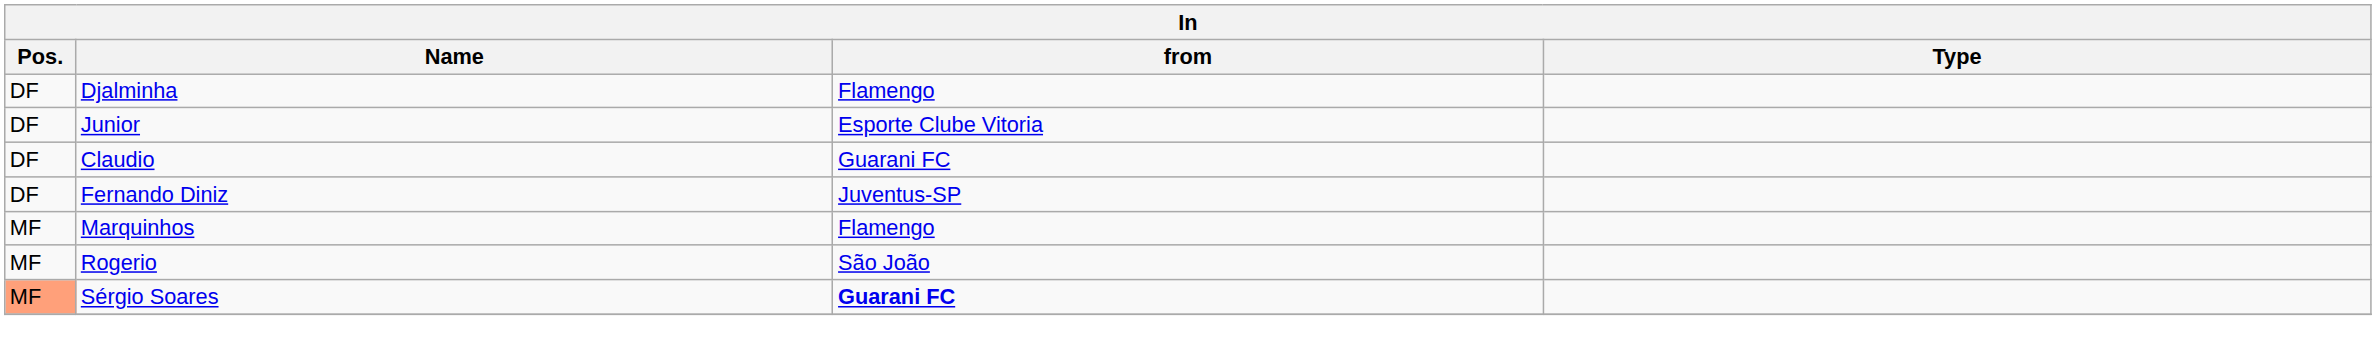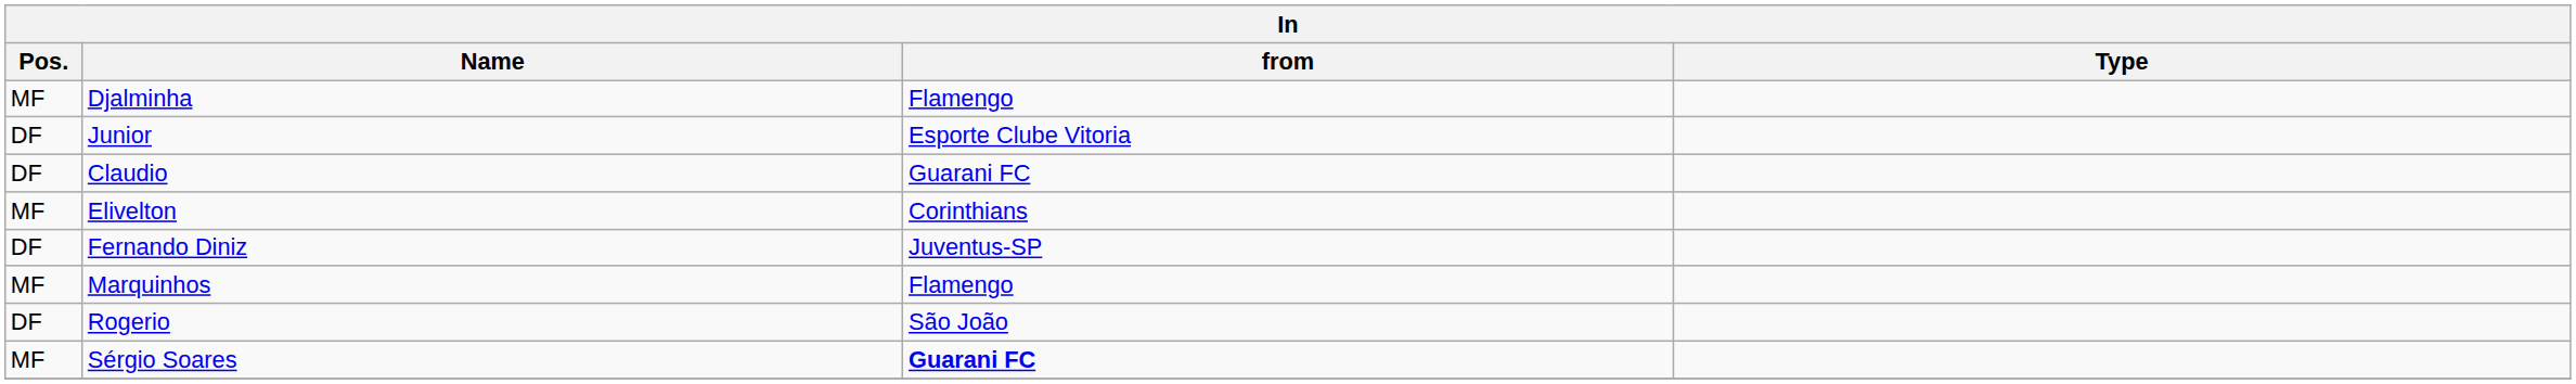 <table class="wikitable" style="font-size:90%;width:99%;">
 <tr>
 <th colspan="4">In</th>
 </tr>
 <tr>
 <th width=3%>Pos.</th>
 <th width=32%>Name</th>
 <th width=30%>from</th>
 <th width=35%>Type</th>
 </tr>
 <tr>
-<td>DF</td>
+<td>MF</td>
 <td><a href='#'>Djalminha</a></td>
 <td><a href='#'>Flamengo</a></td>
 <td></td>
 </tr>
 <tr>
 <td>DF</td>
 <td><a href='#'>Junior</a></td>
 <td><a href='#'>Esporte Clube Vitoria</a></td>
 <td></td>
 </tr>
 <tr>
 <td>DF</td>
 <td><a href='#'>Claudio</a></td>
 <td><a href='#'>Guarani FC</a></td>
 <td></td>
 </tr>
 <tr>
+<td>MF</td>
+<td><a href='#'>Elivelton</a></td>
+<td><a href='#'>Corinthians</a></td>
+<td></td>
+</tr>
+<tr>
 <td>DF</td>
 <td><a href='#'>Fernando Diniz</a></td>
 <td><a href='#'>Juventus-SP</a></td>
 <td></td>
 </tr>
 <tr>
 <td>MF</td>
 <td><a href='#'>Marquinhos</a></td>
 <td><a href='#'>Flamengo</a></td>
 <td></td>
 </tr>
 <tr>
-<td>MF</td>
+<td>DF</td>
 <td><a href='#'>Rogerio</a></td>
 <td><a href='#'>São João</a></td>
 <td></td>
 </tr>
 <tr>
-<td style="background: lightsalmon;">MF</td>
+<td>MF</td>
 <td><a href='#'>Sérgio Soares</a></td>
 <td><strong><a href='#'>Guarani FC</a></strong></td>
 <td></td>
 </tr>
 <tr>
 </tr>
 </table>
